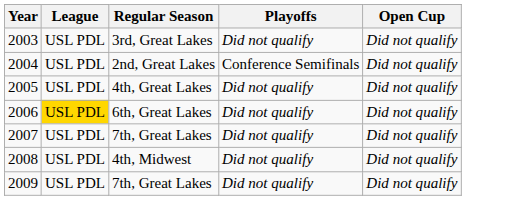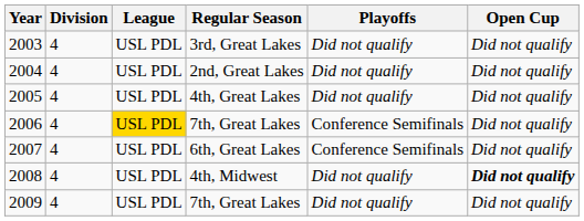 <table class="wikitable">
 <tr>
 <th>Year</th>
+<th>Division</th>
 <th>League</th>
 <th>Regular Season</th>
 <th>Playoffs</th>
 <th>Open Cup</th>
 </tr>
 <tr>
 <td>2003</td>
+<td>4</td>
 <td>USL PDL</td>
 <td>3rd, Great Lakes</td>
 <td><em>Did not qualify</em></td>
 <td><em>Did not qualify</em></td>
 </tr>
 <tr>
 <td>2004</td>
+<td>4</td>
 <td>USL PDL</td>
 <td>2nd, Great Lakes</td>
-<td>Conference Semifinals</td>
+<td><em>Did not qualify</em></td>
 <td><em>Did not qualify</em></td>
 </tr>
 <tr>
 <td>2005</td>
+<td>4</td>
 <td>USL PDL</td>
 <td>4th, Great Lakes</td>
 <td><em>Did not qualify</em></td>
 <td><em>Did not qualify</em></td>
 </tr>
 <tr>
 <td>2006</td>
+<td>4</td>
 <td style="background: gold;">USL PDL</td>
-<td>6th, Great Lakes</td>
-<td><em>Did not qualify</em></td>
+<td>7th, Great Lakes</td>
+<td>Conference Semifinals</td>
 <td><em>Did not qualify</em></td>
 </tr>
 <tr>
 <td>2007</td>
+<td>4</td>
 <td>USL PDL</td>
-<td>7th, Great Lakes</td>
-<td><em>Did not qualify</em></td>
+<td>6th, Great Lakes</td>
+<td>Conference Semifinals</td>
 <td><em>Did not qualify</em></td>
 </tr>
 <tr>
 <td>2008</td>
+<td>4</td>
 <td>USL PDL</td>
 <td>4th, Midwest</td>
 <td><em>Did not qualify</em></td>
-<td><em>Did not qualify</em></td>
+<td><strong><em>Did not qualify</em></strong></td>
 </tr>
 <tr>
 <td>2009</td>
+<td>4</td>
 <td>USL PDL</td>
 <td>7th, Great Lakes</td>
 <td><em>Did not qualify</em></td>
 <td><em>Did not qualify</em></td>
 </tr>
 </table>
